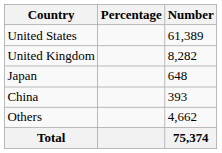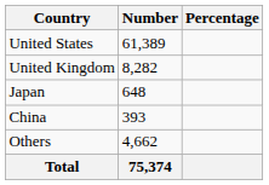 <table class="wikitable sortable">
 <tr>
 <th>Country</th>
+<th>Number</th>
 <th>Percentage</th>
-<th>Number</th>
 </tr>
 <tr>
 <td>United States</td>
+<td>61,389</td>
 <td></td>
-<td>61,389</td>
 </tr>
 <tr>
 <td>United Kingdom</td>
+<td>8,282</td>
 <td></td>
-<td>8,282</td>
 </tr>
 <tr>
 <td>Japan</td>
+<td>648</td>
 <td></td>
-<td>648</td>
 </tr>
 <tr>
 <td>China</td>
+<td>393</td>
 <td></td>
-<td>393</td>
 </tr>
 <tr>
 <td>Others</td>
+<td>4,662</td>
 <td></td>
-<td>4,662</td>
 </tr>
 <tr>
 <th>Total</th>
+<th>75,374</th>
 <th></th>
-<th>75,374</th>
 </tr>
 </table>
